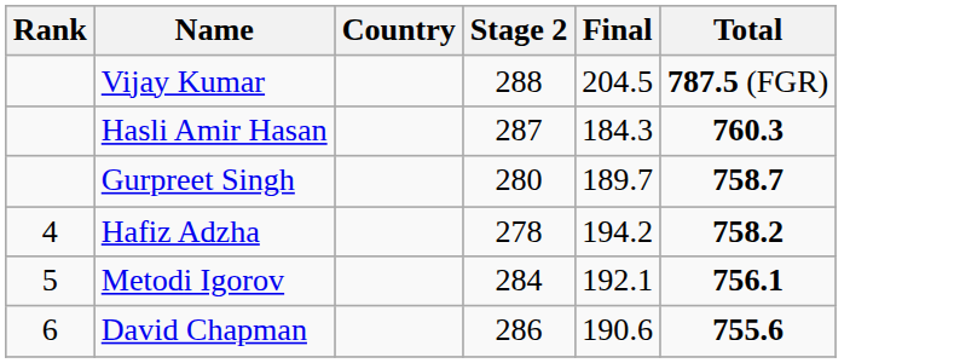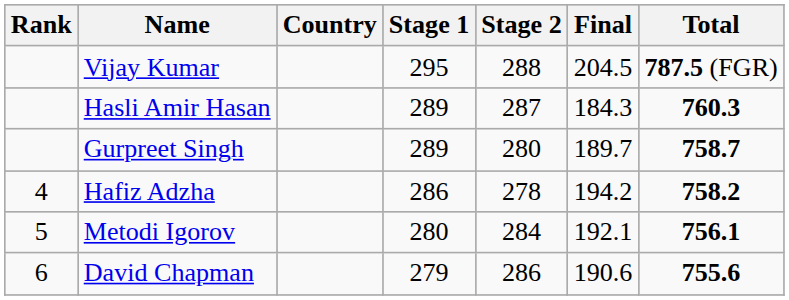 <table class="wikitable sortable" style="text-align:center;">
 <tr>
 <th>Rank</th>
 <th>Name</th>
 <th>Country</th>
+<th>Stage 1</th>
 <th>Stage 2</th>
 <th>Final</th>
 <th>Total</th>
 </tr>
 <tr>
 <td></td>
 <td align=left><a href='#'>Vijay Kumar</a></td>
 <td></td>
+<td>295</td>
 <td>288</td>
 <td>204.5</td>
 <td><strong>787.5</strong> (FGR)</td>
 </tr>
 <tr>
 <td></td>
 <td align=left><a href='#'>Hasli Amir Hasan</a></td>
 <td></td>
+<td>289</td>
 <td>287</td>
 <td>184.3</td>
 <td><strong>760.3</strong></td>
 </tr>
 <tr>
 <td></td>
 <td align=left><a href='#'>Gurpreet Singh</a></td>
 <td></td>
+<td>289</td>
 <td>280</td>
 <td>189.7</td>
 <td><strong>758.7</strong></td>
 </tr>
 <tr>
 <td>4</td>
 <td align=left><a href='#'>Hafiz Adzha</a></td>
 <td></td>
+<td>286</td>
 <td>278</td>
 <td>194.2</td>
 <td><strong>758.2</strong></td>
 </tr>
 <tr>
 <td>5</td>
 <td align=left><a href='#'>Metodi Igorov</a></td>
 <td></td>
+<td>280</td>
 <td>284</td>
 <td>192.1</td>
 <td><strong>756.1</strong></td>
 </tr>
 <tr>
 <td>6</td>
 <td align=left><a href='#'>David Chapman</a></td>
 <td></td>
+<td>279</td>
 <td>286</td>
 <td>190.6</td>
 <td><strong>755.6</strong></td>
 </tr>
 </table>
